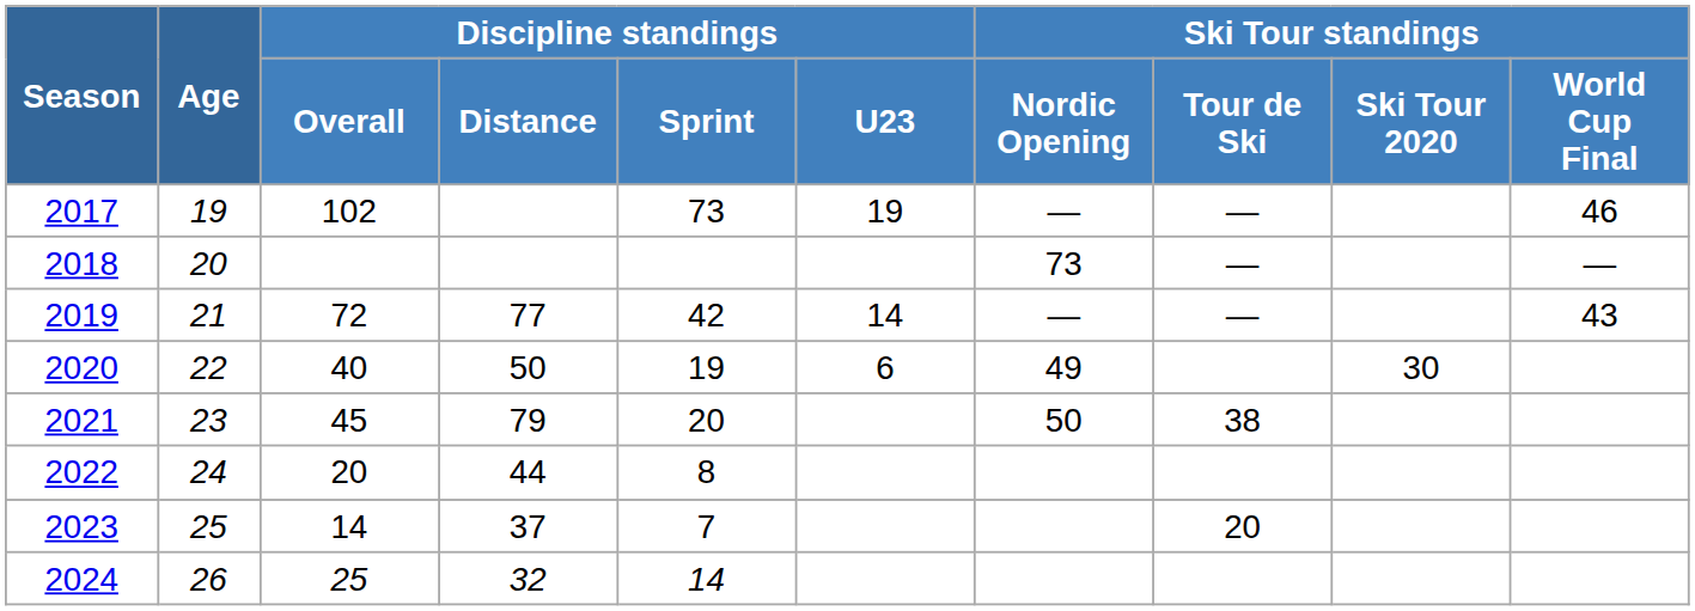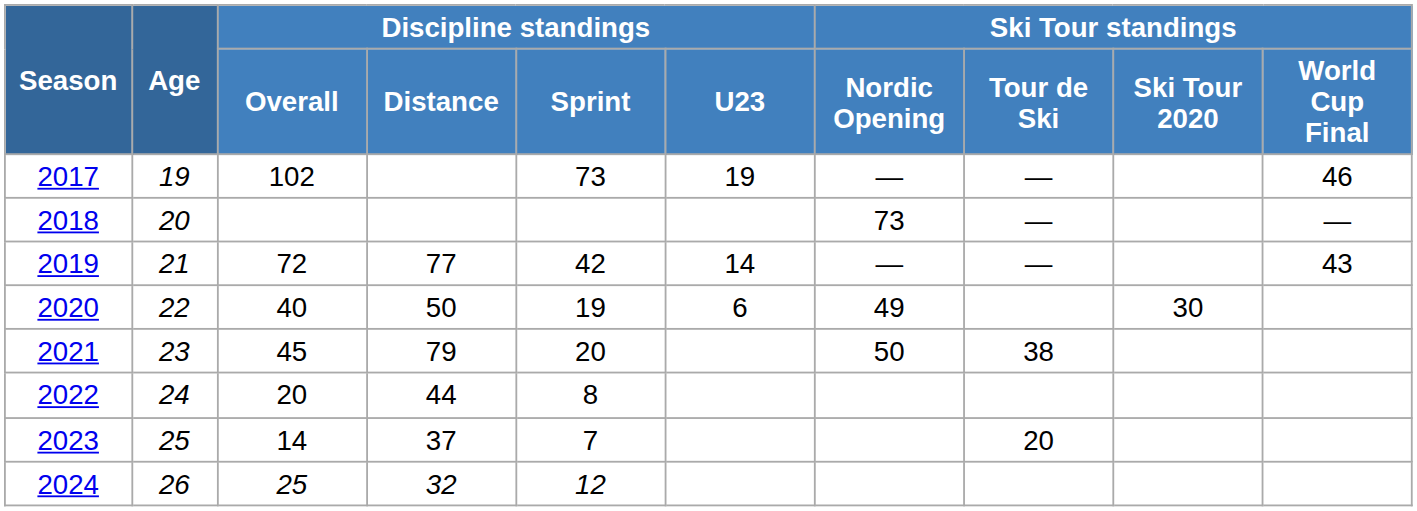 <table class="wikitable" style="font-size:95%; text-align:center; border:grey solid 1px; border-collapse:collapse; background:#ffffff;">
 <tr>
 <th style="background-color:#369; color:white; width:60px;" rowspan="2"> Season </th>
 <th style="background-color:#369; color:white; width:40px;" rowspan="2"> Age </th>
 <th style="background-color:#4180be; color:white;" colspan="4">Discipline standings</th>
 <th style="background-color:#4180be; color:white;" colspan="5">Ski Tour standings</th>
 </tr>
 <tr>
 <th style="background-color:#4180be; color:white; width:75px;">Overall</th>
 <th style="background-color:#4180be; color:white; width:75px;">Distance</th>
 <th style="background-color:#4180be; color:white; width:75px;">Sprint</th>
 <th style="background-color:#4180be; color:white; width:75px;">U23</th>
 <th style="background-color:#4180be; color:white; width:75px;">Nordic<br>Opening</th>
 <th style="background-color:#4180be; color:white; width:75px;">Tour de<br>Ski</th>
 <th style="background-color:#4180be; color:white; width:75px;">Ski Tour 2020</th>
 <th style="background-color:#4180be; color:white; width:75px;">World Cup<br>Final</th>
 </tr>
 <tr>
 <td><a href='#'>2017</a></td>
 <td><em>19</em></td>
 <td>102</td>
 <td></td>
 <td>73</td>
 <td>19</td>
 <td>—</td>
 <td>—</td>
 <td></td>
 <td>46</td>
 </tr>
 <tr>
 <td><a href='#'>2018</a></td>
 <td><em>20</em></td>
 <td></td>
 <td></td>
 <td></td>
 <td></td>
 <td>73</td>
 <td>—</td>
 <td></td>
 <td>—</td>
 </tr>
 <tr>
 <td><a href='#'>2019</a></td>
 <td><em>21</em></td>
 <td>72</td>
 <td>77</td>
 <td>42</td>
 <td>14</td>
 <td>—</td>
 <td>—</td>
 <td></td>
 <td>43</td>
 </tr>
 <tr>
 <td><a href='#'>2020</a></td>
 <td><em>22</em></td>
 <td>40</td>
 <td>50</td>
 <td>19</td>
 <td>6</td>
 <td>49</td>
 <td></td>
 <td>30</td>
 <td></td>
 </tr>
 <tr>
 <td><a href='#'>2021</a></td>
 <td><em>23</em></td>
 <td>45</td>
 <td>79</td>
 <td>20</td>
 <td></td>
 <td>50</td>
 <td>38</td>
 <td></td>
 <td></td>
 </tr>
 <tr>
 <td><a href='#'>2022</a></td>
 <td><em>24</em></td>
 <td>20</td>
 <td>44</td>
 <td>8</td>
 <td></td>
 <td></td>
 <td></td>
 <td></td>
 <td></td>
 </tr>
 <tr>
 <td><a href='#'>2023</a></td>
 <td><em>25</em></td>
 <td>14</td>
 <td>37</td>
 <td>7</td>
 <td></td>
 <td></td>
 <td>20</td>
 <td></td>
 <td></td>
 </tr>
 <tr>
 <td><a href='#'>2024</a></td>
 <td><em>26</em></td>
 <td><em>25</em></td>
 <td><em>32</em></td>
-<td><em>14</em></td>
+<td><em>12</em></td>
 <td></td>
 <td></td>
 <td></td>
 <td></td>
 <td></td>
 </tr>
 </table>
